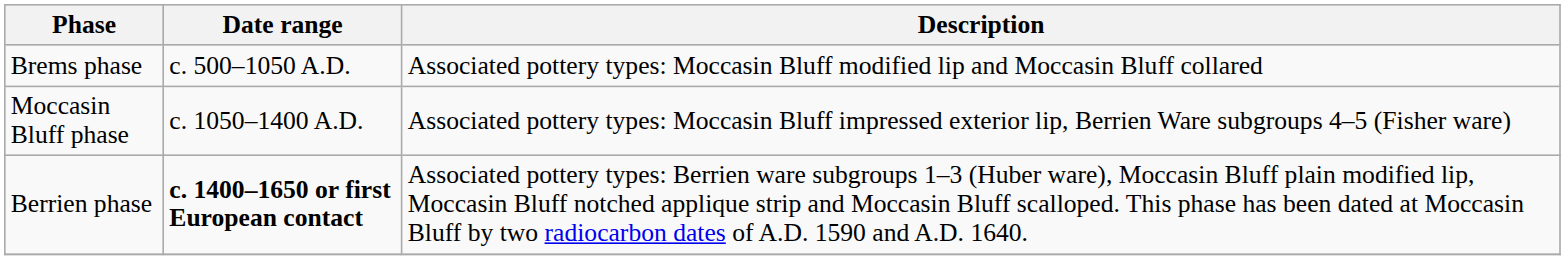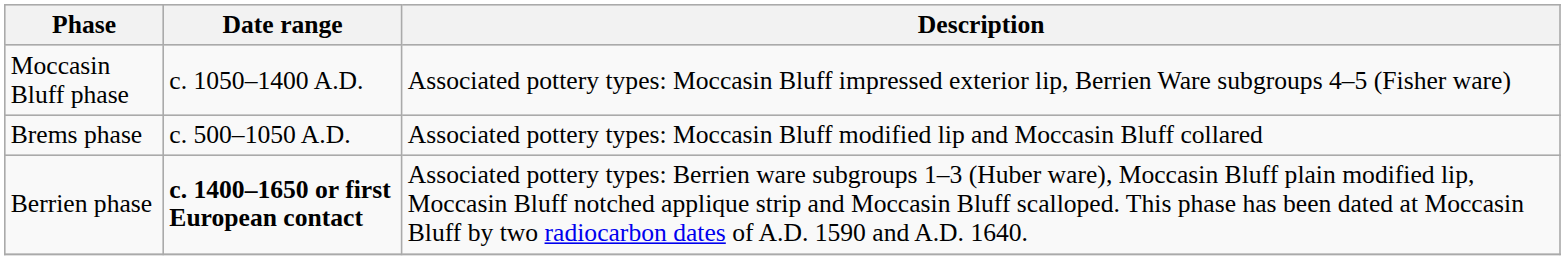 <table class="wikitable sortable" style="width:77%">
 <tr>
 <th>Phase</th>
 <th>Date range</th>
 <th>Description</th>
 </tr>
 <tr>
+<td>Moccasin Bluff phase</td>
+<td>c. 1050–1400 A.D.</td>
+<td>Associated pottery types: Moccasin Bluff impressed exterior lip, Berrien Ware subgroups 4–5 (Fisher ware)</td>
+</tr>
+<tr>
 <td>Brems phase</td>
 <td>c. 500–1050 A.D.</td>
 <td>Associated pottery types: Moccasin Bluff modified lip and Moccasin Bluff collared</td>
-</tr>
-<tr>
-<td>Moccasin Bluff phase</td>
-<td>c. 1050–1400 A.D.</td>
-<td>Associated pottery types: Moccasin Bluff impressed exterior lip, Berrien Ware subgroups 4–5 (Fisher ware)</td>
 </tr>
 <tr>
 <td>Berrien phase</td>
 <td><strong>c. 1400–1650 or first European contact</strong></td>
 <td>Associated pottery types: Berrien ware subgroups 1–3 (Huber ware), Moccasin Bluff plain modified lip, Moccasin Bluff notched applique strip and Moccasin Bluff scalloped.  This phase has been dated at Moccasin Bluff by two <a href='#'>radiocarbon dates</a> of A.D. 1590 and A.D. 1640.</td>
 </tr>
 <tr>
 </tr>
 </table>
